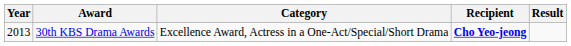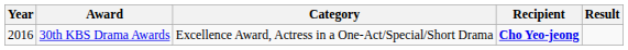 <table class="wikitable sortable plainrowheaders" style="text-align:center;">
 <tr>
 <th>Year</th>
 <th>Award</th>
 <th>Category</th>
 <th>Recipient</th>
 <th>Result</th>
 </tr>
 <tr>
-<td>2013</td>
+<td>2016</td>
 <td><a href='#'>30th KBS Drama Awards</a></td>
 <td>Excellence Award, Actress in a One-Act/Special/Short Drama</td>
 <td><strong><a href='#'>Cho Yeo-jeong</a></strong></td>
 <td></td>
 </tr>
 </table>
